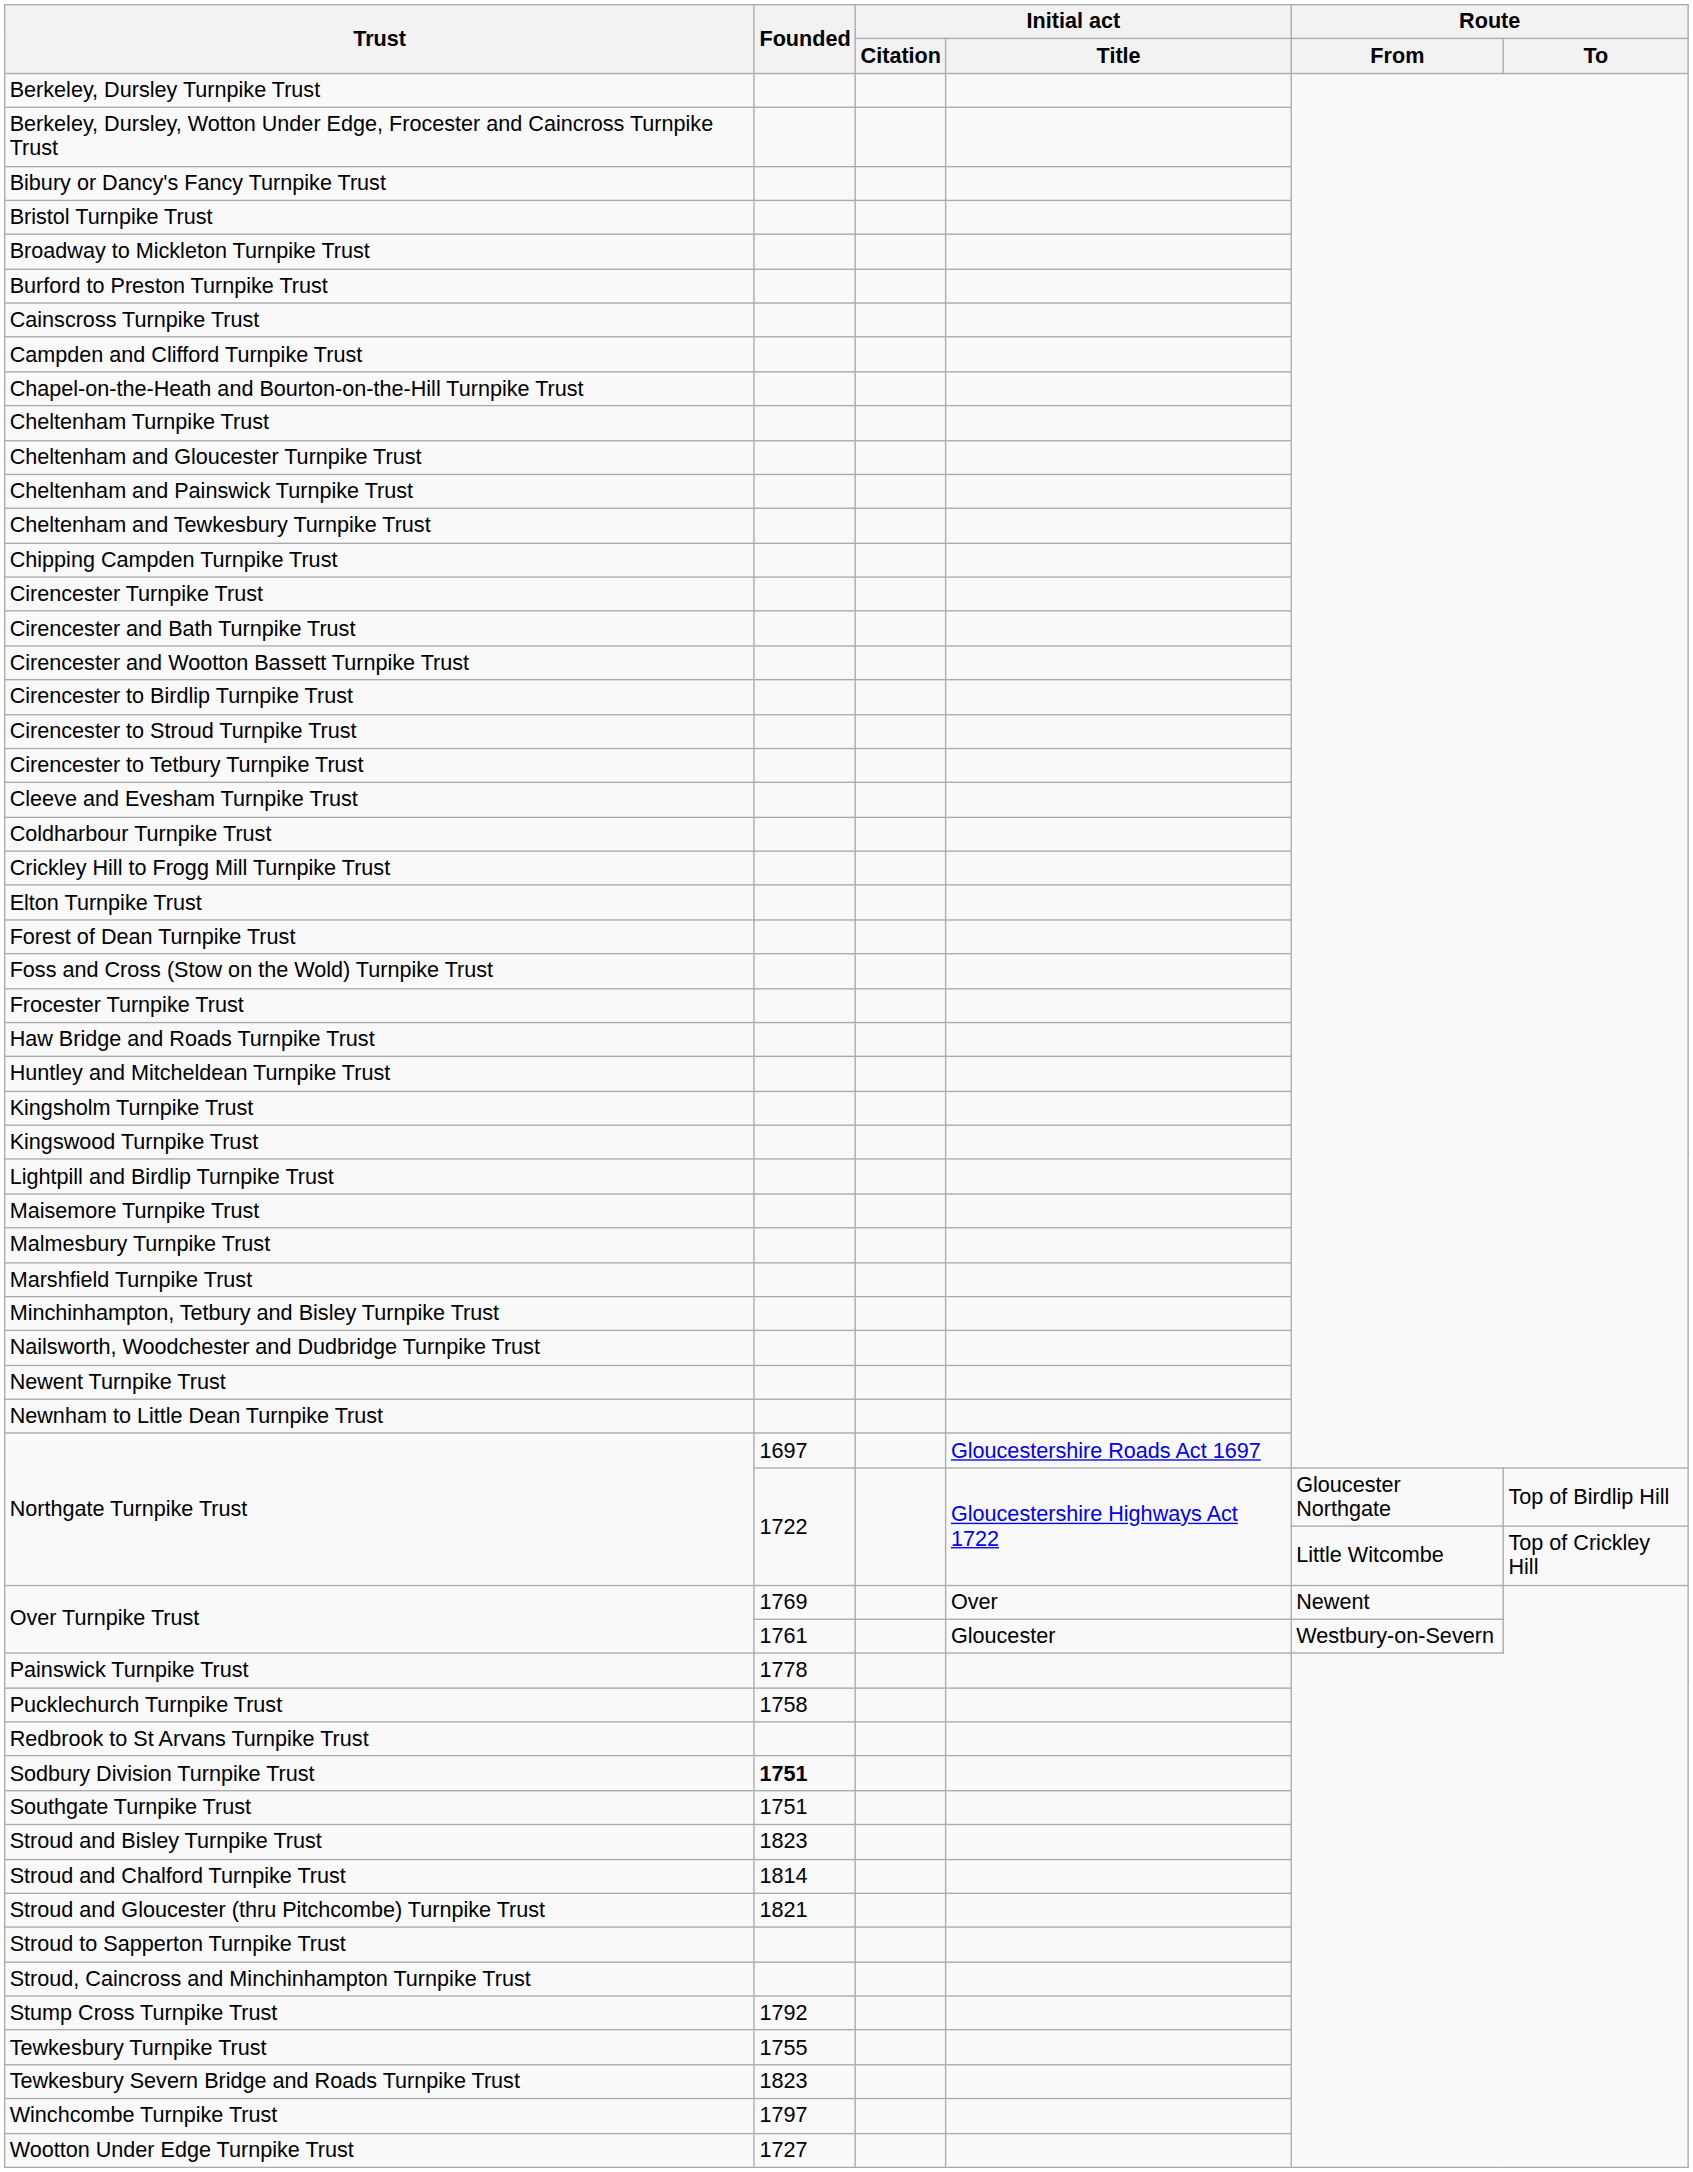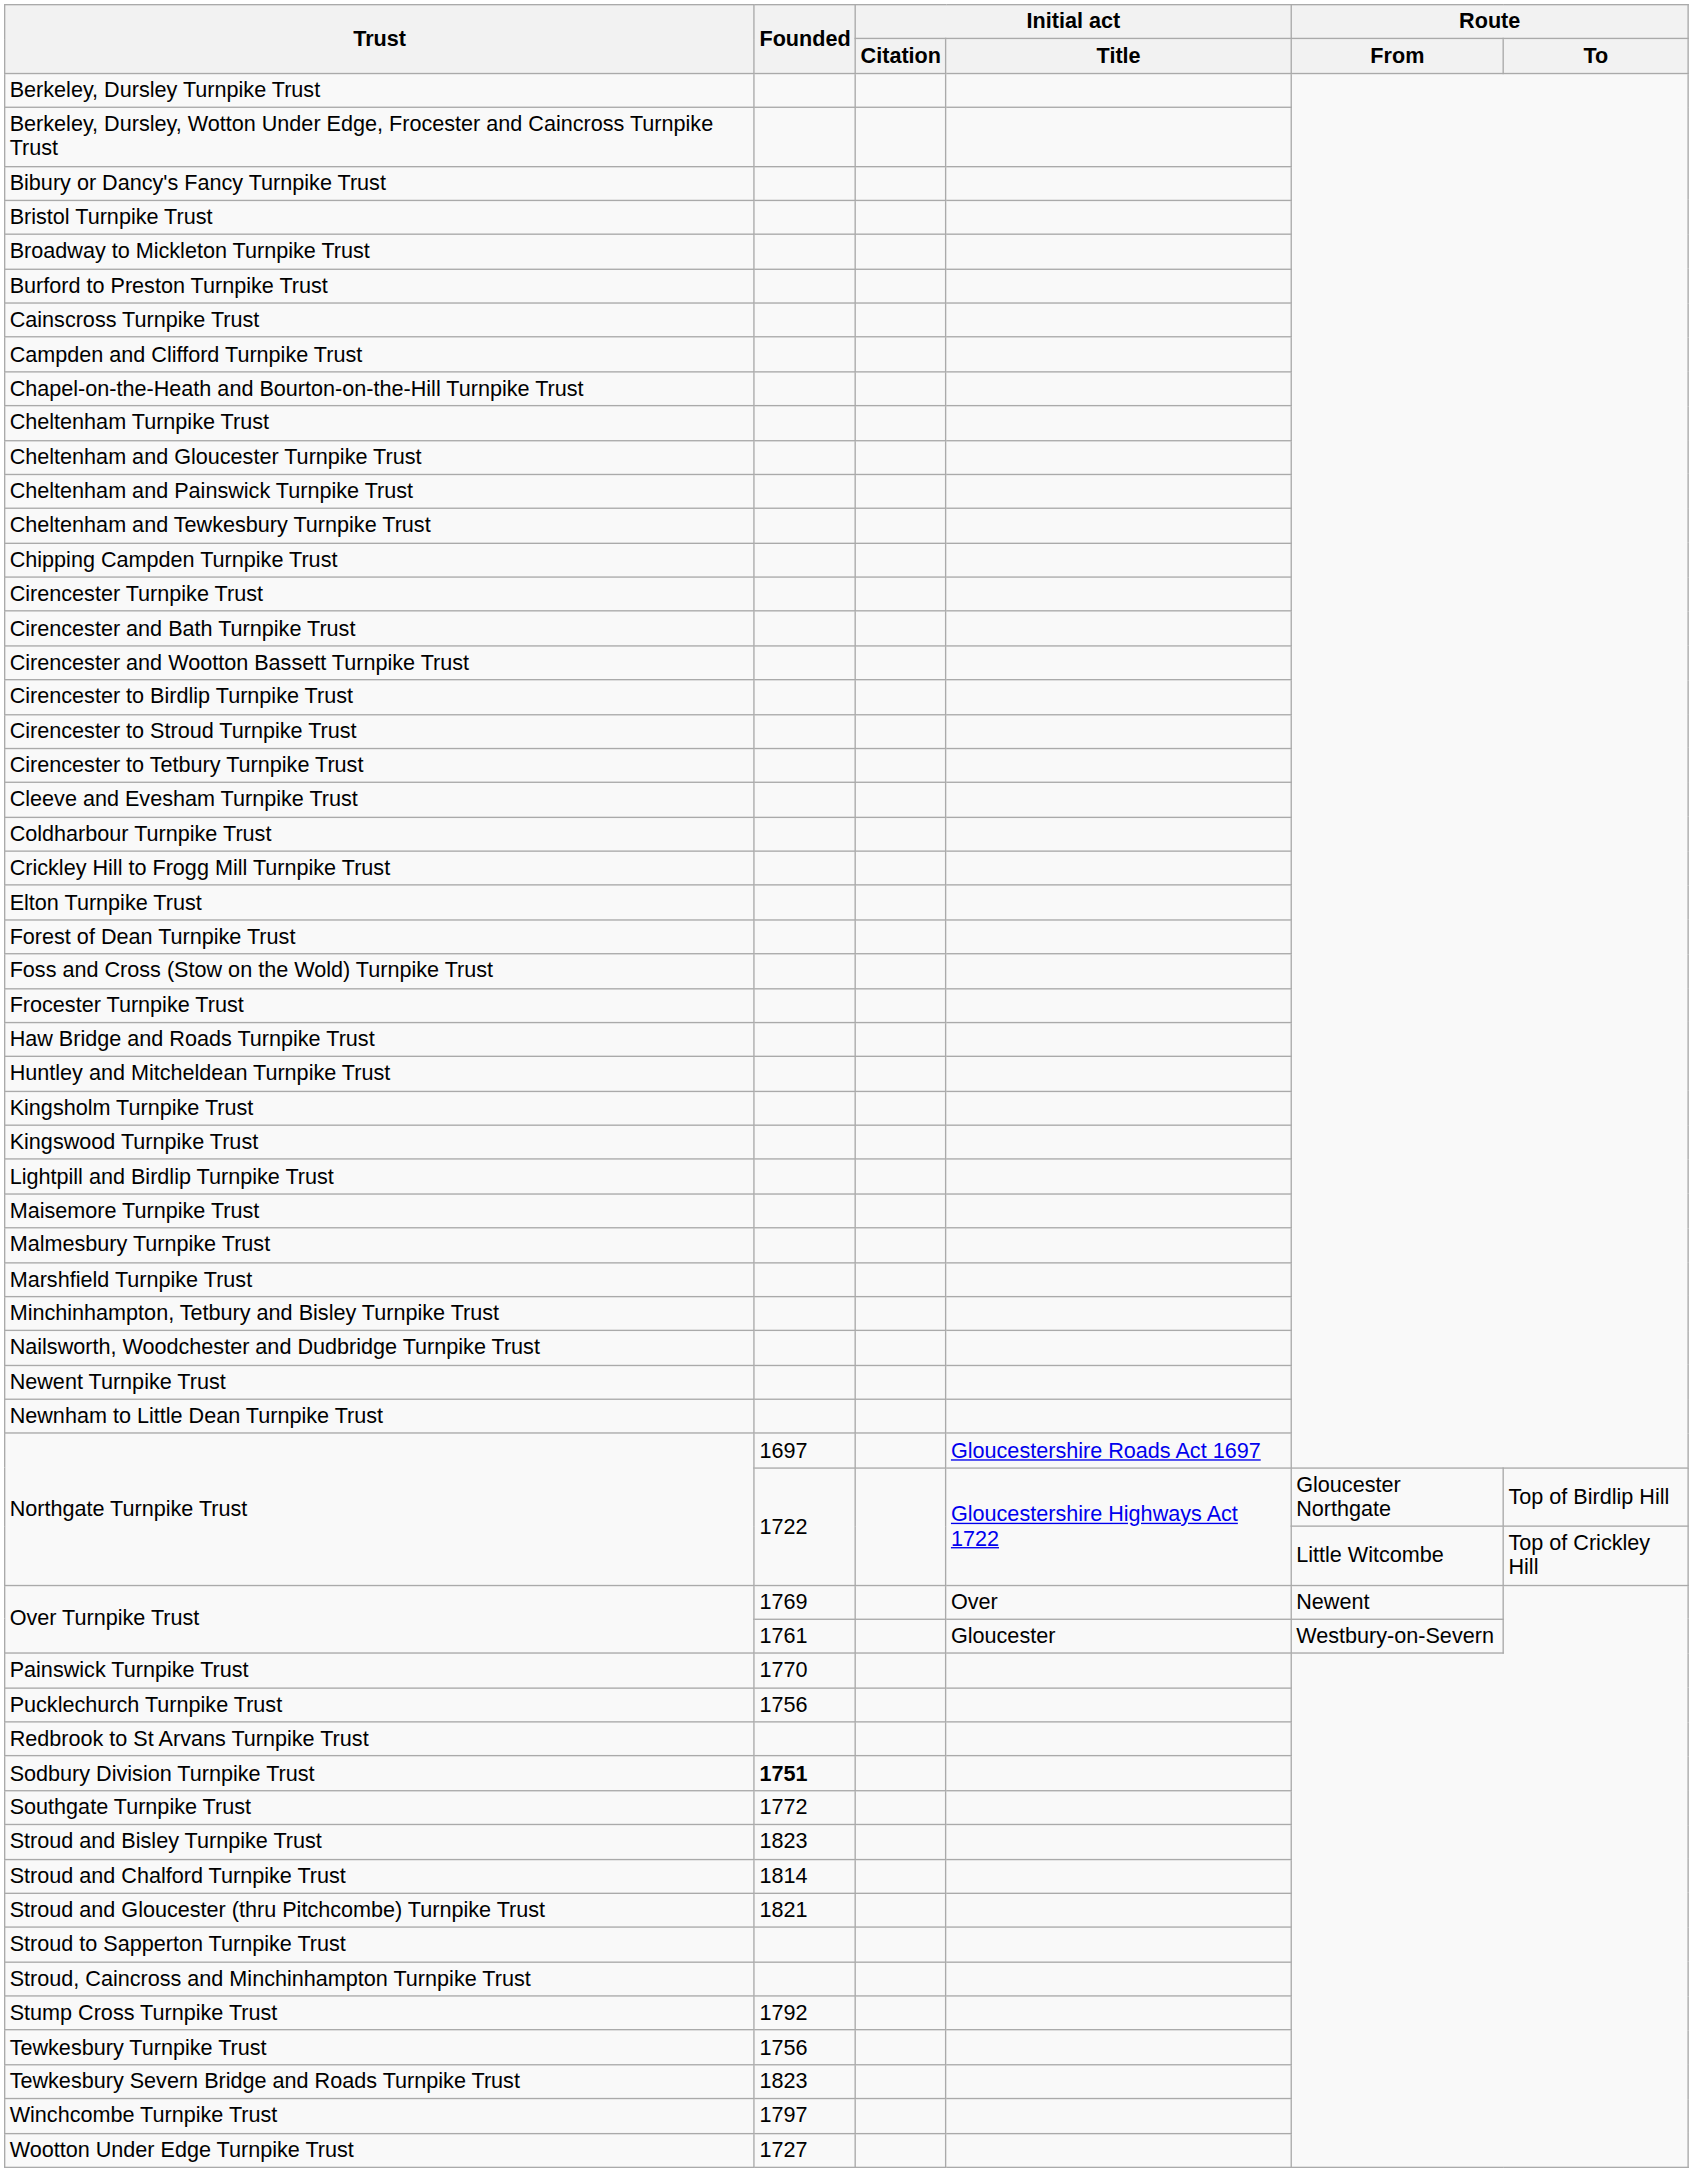 <table class="wikitable sortable">
 <tr>
 <th rowspan=2>Trust</th>
 <th rowspan=2>Founded</th>
 <th colspan=2>Initial act</th>
 <th colspan=2>Route</th>
 </tr>
 <tr>
 <th>Citation</th>
 <th>Title</th>
 <th>From</th>
 <th>To</th>
 </tr>
 <tr>
 <td>Berkeley, Dursley Turnpike Trust</td>
 <td></td>
 <td></td>
 <td></td>
 </tr>
 <tr>
 <td>Berkeley, Dursley, Wotton Under Edge, Frocester and Caincross Turnpike Trust</td>
 <td></td>
 <td></td>
 <td></td>
 </tr>
 <tr>
 <td>Bibury or Dancy's Fancy Turnpike Trust</td>
 <td></td>
 <td></td>
 <td></td>
 </tr>
 <tr>
 <td>Bristol Turnpike Trust</td>
 <td></td>
 <td></td>
 <td></td>
 </tr>
 <tr>
 <td>Broadway to Mickleton Turnpike Trust</td>
 <td></td>
 <td></td>
 <td></td>
 </tr>
 <tr>
 <td>Burford to Preston Turnpike Trust</td>
 <td></td>
 <td></td>
 <td></td>
 </tr>
 <tr>
 <td>Cainscross Turnpike Trust</td>
 <td></td>
 <td></td>
 <td></td>
 </tr>
 <tr>
 <td>Campden and Clifford Turnpike Trust</td>
 <td></td>
 <td></td>
 <td></td>
 </tr>
 <tr>
 <td>Chapel-on-the-Heath and Bourton-on-the-Hill Turnpike Trust</td>
 <td></td>
 <td></td>
 <td></td>
 </tr>
 <tr>
 <td>Cheltenham Turnpike Trust</td>
 <td></td>
 <td></td>
 <td></td>
 </tr>
 <tr>
 <td>Cheltenham and Gloucester Turnpike Trust</td>
 <td></td>
 <td></td>
 <td></td>
 </tr>
 <tr>
 <td>Cheltenham and Painswick Turnpike Trust</td>
 <td></td>
 <td></td>
 <td></td>
 </tr>
 <tr>
 <td>Cheltenham and Tewkesbury Turnpike Trust</td>
 <td></td>
 <td></td>
 <td></td>
 </tr>
 <tr>
 <td>Chipping Campden Turnpike Trust</td>
 <td></td>
 <td></td>
 <td></td>
 </tr>
 <tr>
 <td>Cirencester Turnpike Trust</td>
 <td></td>
 <td></td>
 <td></td>
 </tr>
 <tr>
 <td>Cirencester and Bath Turnpike Trust</td>
 <td></td>
 <td></td>
 <td></td>
 </tr>
 <tr>
 <td>Cirencester and Wootton Bassett Turnpike Trust</td>
 <td></td>
 <td></td>
 <td></td>
 </tr>
 <tr>
 <td>Cirencester to Birdlip Turnpike Trust</td>
 <td></td>
 <td></td>
 <td></td>
 </tr>
 <tr>
 <td>Cirencester to Stroud Turnpike Trust</td>
 <td></td>
 <td></td>
 <td></td>
 </tr>
 <tr>
 <td>Cirencester to Tetbury Turnpike Trust</td>
 <td></td>
 <td></td>
 <td></td>
 </tr>
 <tr>
 <td>Cleeve and Evesham Turnpike Trust</td>
 <td></td>
 <td></td>
 <td></td>
 </tr>
 <tr>
 <td>Coldharbour Turnpike Trust</td>
 <td></td>
 <td></td>
 <td></td>
 </tr>
 <tr>
 <td>Crickley Hill to Frogg Mill Turnpike Trust</td>
 <td></td>
 <td></td>
 <td></td>
 </tr>
 <tr>
 <td>Elton Turnpike Trust</td>
 <td></td>
 <td></td>
 <td></td>
 </tr>
 <tr>
 <td>Forest of Dean Turnpike Trust</td>
 <td></td>
 <td></td>
 <td></td>
 </tr>
 <tr>
 <td>Foss and Cross (Stow on the Wold) Turnpike Trust</td>
 <td></td>
 <td></td>
 <td></td>
 </tr>
 <tr>
 <td>Frocester Turnpike Trust</td>
 <td></td>
 <td></td>
 <td></td>
 </tr>
 <tr>
 <td>Haw Bridge and Roads Turnpike Trust</td>
 <td></td>
 <td></td>
 <td></td>
 </tr>
 <tr>
 <td>Huntley and Mitcheldean Turnpike Trust</td>
 <td></td>
 <td></td>
 <td></td>
 </tr>
 <tr>
 <td>Kingsholm Turnpike Trust</td>
 <td></td>
 <td></td>
 <td></td>
 </tr>
 <tr>
 <td>Kingswood Turnpike Trust</td>
 <td></td>
 <td></td>
 <td></td>
 </tr>
 <tr>
 <td>Lightpill and Birdlip Turnpike Trust</td>
 <td></td>
 <td></td>
 <td></td>
 </tr>
 <tr>
 <td>Maisemore Turnpike Trust</td>
 <td></td>
 <td></td>
 <td></td>
 </tr>
 <tr>
 <td>Malmesbury Turnpike Trust</td>
 <td></td>
 <td></td>
 <td></td>
 </tr>
 <tr>
 <td>Marshfield Turnpike Trust</td>
 <td></td>
 <td></td>
 <td></td>
 </tr>
 <tr>
 <td>Minchinhampton, Tetbury and Bisley Turnpike Trust</td>
 <td></td>
 <td></td>
 <td></td>
 </tr>
 <tr>
 <td>Nailsworth, Woodchester and Dudbridge Turnpike Trust</td>
 <td></td>
 <td></td>
 <td></td>
 </tr>
 <tr>
 <td>Newent Turnpike Trust</td>
 <td></td>
 <td></td>
 <td></td>
 </tr>
 <tr>
 <td>Newnham to Little Dean Turnpike Trust</td>
 <td></td>
 <td></td>
 <td></td>
 </tr>
 <tr>
 <td rowspan=3>Northgate Turnpike Trust</td>
 <td>1697</td>
 <td></td>
 <td><a href='#'>Gloucestershire Roads Act 1697</a></td>
 </tr>
 <tr>
 <td rowspan=2>1722</td>
 <td rowspan=2></td>
 <td rowspan=2><a href='#'>Gloucestershire Highways Act 1722</a></td>
 <td>Gloucester Northgate</td>
 <td>Top of Birdlip Hill</td>
 </tr>
 <tr>
 <td>Little Witcombe</td>
 <td>Top of Crickley Hill</td>
 </tr>
 <tr>
 <td rowspan=2>Over Turnpike Trust</td>
 <td>1769</td>
 <td></td>
 <td>Over</td>
 <td>Newent</td>
 </tr>
 <tr>
 <td>1761</td>
 <td></td>
 <td>Gloucester</td>
 <td>Westbury-on-Severn</td>
 </tr>
 <tr>
 <td>Painswick Turnpike Trust</td>
-<td>1778</td>
+<td>1770</td>
 <td></td>
 <td></td>
 </tr>
 <tr>
 <td>Pucklechurch Turnpike Trust</td>
-<td>1758</td>
+<td>1756</td>
 <td></td>
 <td></td>
 </tr>
 <tr>
 <td>Redbrook to St Arvans Turnpike Trust</td>
 <td></td>
 <td></td>
 <td></td>
 </tr>
 <tr>
 <td>Sodbury Division Turnpike Trust</td>
 <td><strong>1751</strong></td>
 <td></td>
 <td></td>
 </tr>
 <tr>
 <td>Southgate Turnpike Trust</td>
-<td>1751</td>
+<td>1772</td>
 <td></td>
 <td></td>
 </tr>
 <tr>
 <td>Stroud and Bisley Turnpike Trust</td>
 <td>1823</td>
 <td></td>
 <td></td>
 </tr>
 <tr>
 <td>Stroud and Chalford Turnpike Trust</td>
 <td>1814</td>
 <td></td>
 <td></td>
 </tr>
 <tr>
 <td>Stroud and Gloucester (thru Pitchcombe) Turnpike Trust</td>
 <td>1821</td>
 <td></td>
 <td></td>
 </tr>
 <tr>
 <td>Stroud to Sapperton Turnpike Trust</td>
 <td></td>
 <td></td>
 <td></td>
 </tr>
 <tr>
 <td>Stroud, Caincross and Minchinhampton Turnpike Trust</td>
 <td></td>
 <td></td>
 <td></td>
 </tr>
 <tr>
 <td>Stump Cross Turnpike Trust</td>
 <td>1792</td>
 <td></td>
 <td></td>
 </tr>
 <tr>
 <td>Tewkesbury Turnpike Trust</td>
-<td>1755</td>
+<td>1756</td>
 <td></td>
 <td></td>
 </tr>
 <tr>
 <td>Tewkesbury Severn Bridge and Roads Turnpike Trust</td>
 <td>1823</td>
 <td></td>
 <td></td>
 </tr>
 <tr>
 <td>Winchcombe Turnpike Trust</td>
 <td>1797</td>
 <td></td>
 <td></td>
 </tr>
 <tr>
 <td>Wootton Under Edge Turnpike Trust</td>
 <td>1727</td>
 <td></td>
 <td></td>
 </tr>
 </table>
